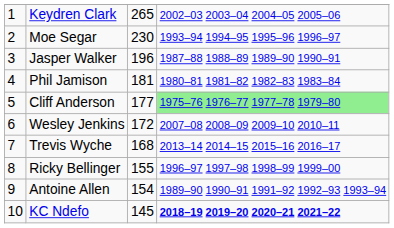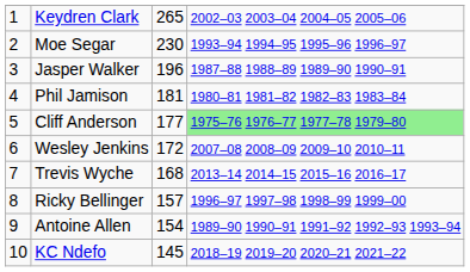 <table class="wikitable">
 <tr>
 </tr>
 <tr>
 <td>1</td>
 <td><a href='#'>Keydren Clark</a></td>
 <td>265</td>
 <td style="font-size:80%;"><a href='#'>2002–03</a> <a href='#'>2003–04</a> <a href='#'>2004–05</a> <a href='#'>2005–06</a></td>
 </tr>
 <tr>
 <td>2</td>
 <td>Moe Segar</td>
 <td>230</td>
 <td style="font-size:80%;"><a href='#'>1993–94</a> <a href='#'>1994–95</a> <a href='#'>1995–96</a> <a href='#'>1996–97</a></td>
 </tr>
 <tr>
 <td>3</td>
 <td>Jasper Walker</td>
 <td>196</td>
 <td style="font-size:80%;"><a href='#'>1987–88</a> <a href='#'>1988–89</a> <a href='#'>1989–90</a> <a href='#'>1990–91</a></td>
 </tr>
 <tr>
 <td>4</td>
 <td>Phil Jamison</td>
 <td>181</td>
 <td style="font-size:80%;"><a href='#'>1980–81</a> <a href='#'>1981–82</a> <a href='#'>1982–83</a> <a href='#'>1983–84</a></td>
 </tr>
 <tr>
 <td>5</td>
 <td>Cliff Anderson</td>
 <td>177</td>
 <td style="background: lightgreen; font-size:80%;"><a href='#'>1975–76</a> <a href='#'>1976–77</a> <a href='#'>1977–78</a> <a href='#'>1979–80</a></td>
 </tr>
 <tr>
 <td>6</td>
 <td>Wesley Jenkins</td>
 <td>172</td>
 <td style="font-size:80%;"><a href='#'>2007–08</a> <a href='#'>2008–09</a> <a href='#'>2009–10</a> <a href='#'>2010–11</a></td>
 </tr>
 <tr>
 <td>7</td>
 <td>Trevis Wyche</td>
 <td>168</td>
 <td style="font-size:80%;"><a href='#'>2013–14</a> <a href='#'>2014–15</a> <a href='#'>2015–16</a> <a href='#'>2016–17</a></td>
 </tr>
 <tr>
 <td>8</td>
 <td>Ricky Bellinger</td>
-<td>155</td>
+<td>157</td>
 <td style="font-size:80%;"><a href='#'>1996–97</a> <a href='#'>1997–98</a> <a href='#'>1998–99</a> <a href='#'>1999–00</a></td>
 </tr>
 <tr>
 <td>9</td>
 <td>Antoine Allen</td>
 <td>154</td>
 <td style="font-size:80%;"><a href='#'>1989–90</a> <a href='#'>1990–91</a> <a href='#'>1991–92</a> <a href='#'>1992–93</a> <a href='#'>1993–94</a></td>
 </tr>
 <tr>
 <td>10</td>
 <td><a href='#'>KC Ndefo</a></td>
 <td>145</td>
-<td style="font-size:80%;"><strong><a href='#'>2018–19</a> <a href='#'>2019–20</a> <a href='#'>2020–21</a> <a href='#'>2021–22</a></strong></td>
+<td style="font-size:80%;"><a href='#'>2018–19</a> <a href='#'>2019–20</a> <a href='#'>2020–21</a> <a href='#'>2021–22</a></td>
 </tr>
 </table>
